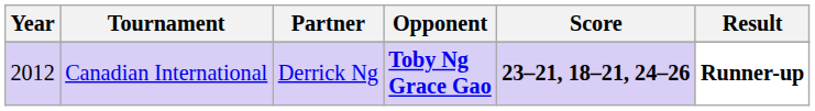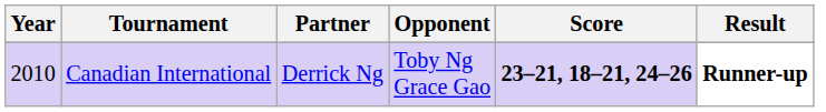 <table class="sortable wikitable" style="font-size: 90%;">
 <tr>
 <th>Year</th>
 <th>Tournament</th>
 <th>Partner</th>
 <th>Opponent</th>
 <th>Score</th>
 <th>Result</th>
 </tr>
 <tr>
 </tr>
 <tr style="background:#D8CEF6">
-<td align="center">2012</td>
+<td align="center">2010</td>
 <td align="left"><a href='#'>Canadian International</a></td>
 <td align="left"> <a href='#'>Derrick Ng</a></td>
-<td align="left"><strong> <a href='#'>Toby Ng</a><br> <a href='#'>Grace Gao</a></strong></td>
+<td align="left"> <a href='#'>Toby Ng</a><br> <a href='#'>Grace Gao</a></td>
 <td align="left"><strong>23–21, 18–21, 24–26</strong></td>
 <td style="text-align:left; background:white"> <strong>Runner-up</strong></td>
 </tr>
 </table>
